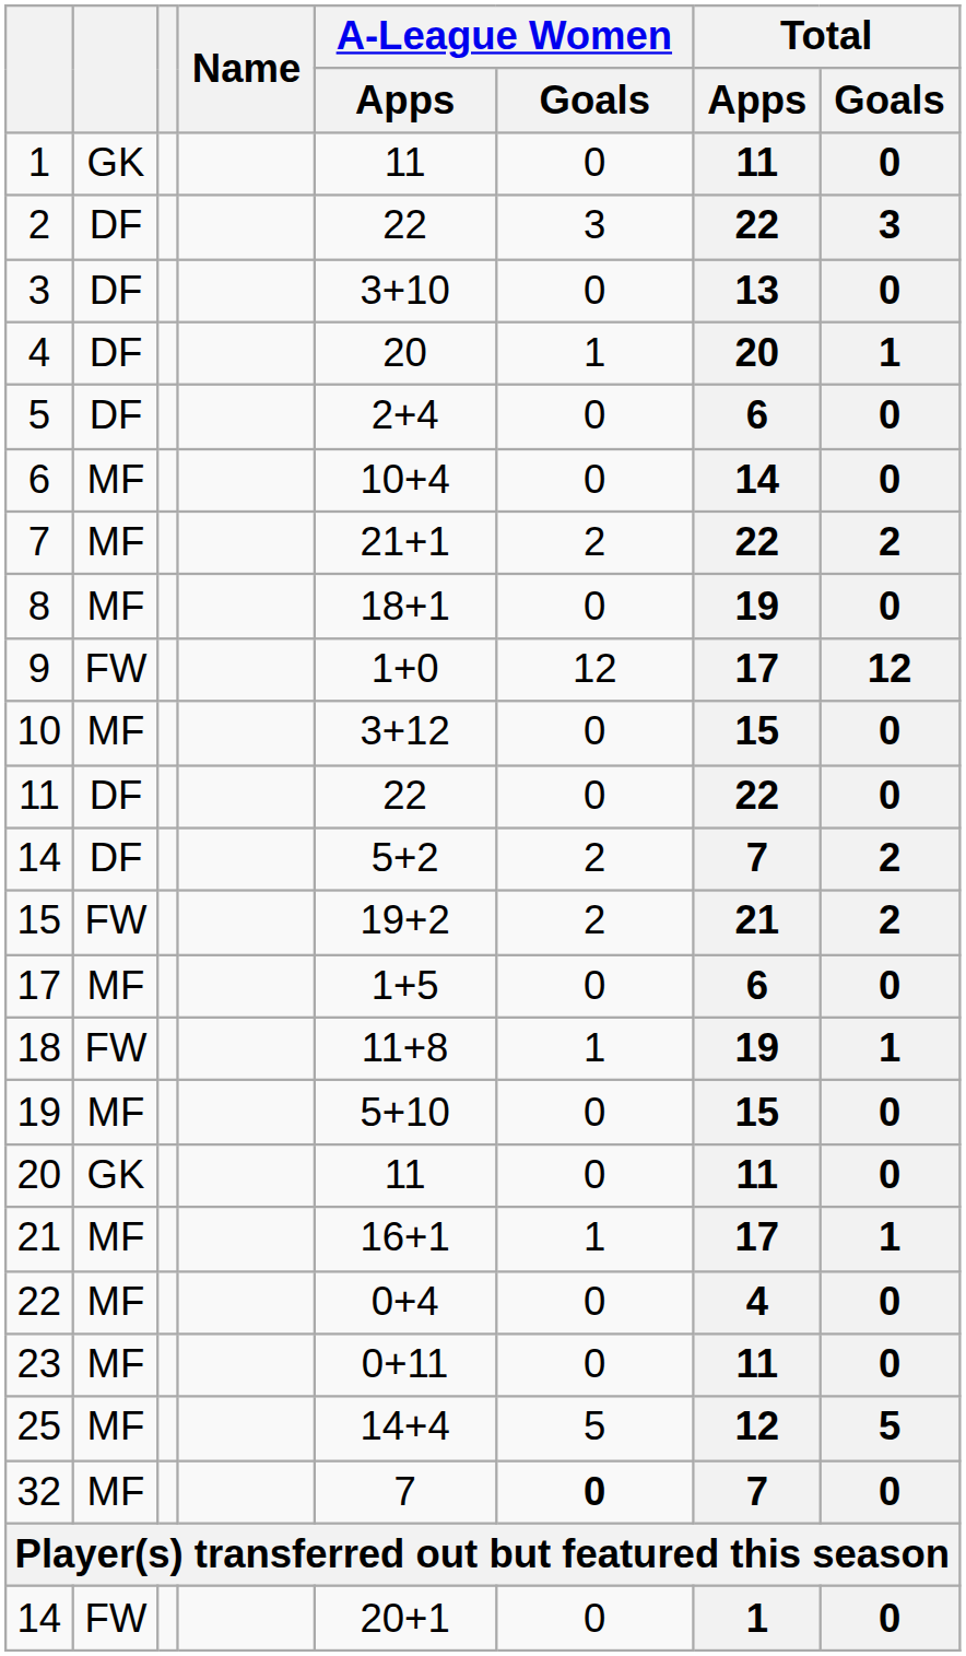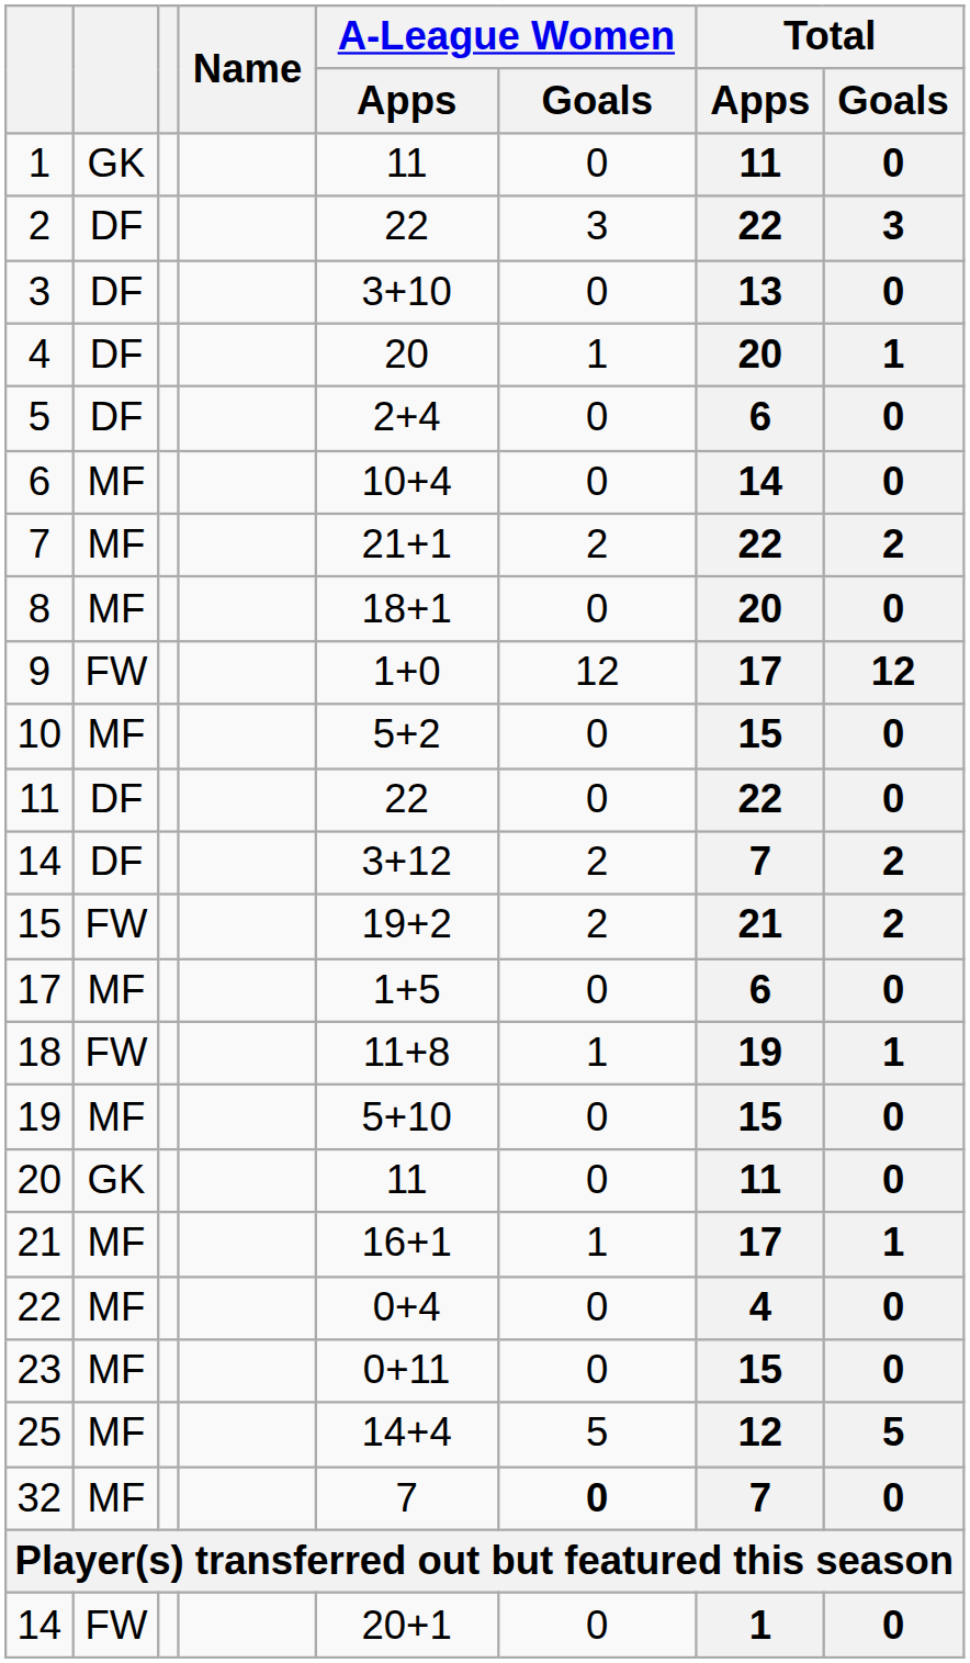 <table class="wikitable sortable" style="text-align:center;">
 <tr>
 <th rowspan="2"></th>
 <th rowspan="2"></th>
 <th rowspan="2"></th>
 <th rowspan="2">Name</th>
 <th colspan="2"><a href='#'>A-League Women</a></th>
 <th colspan="2">Total</th>
 </tr>
 <tr>
 <th>Apps</th>
 <th>Goals</th>
 <th>Apps</th>
 <th>Goals</th>
 </tr>
 <tr>
 <td>1</td>
 <td>GK</td>
 <td></td>
 <td align="left"><br></td>
 <td>11</td>
 <td>0<br></td>
 <th>11</th>
 <th>0</th>
 </tr>
 <tr>
 <td>2</td>
 <td>DF</td>
 <td></td>
 <td align="left"><br></td>
 <td>22</td>
 <td>3<br></td>
 <th>22</th>
 <th>3</th>
 </tr>
 <tr>
 <td>3</td>
 <td>DF</td>
 <td></td>
 <td align="left"><br></td>
 <td>3+10</td>
 <td>0<br></td>
 <th>13</th>
 <th>0</th>
 </tr>
 <tr>
 <td>4</td>
 <td>DF</td>
 <td></td>
 <td align="left"><br></td>
 <td>20</td>
 <td>1<br></td>
 <th>20</th>
 <th>1</th>
 </tr>
 <tr>
 <td>5</td>
 <td>DF</td>
 <td></td>
 <td align="left"><br></td>
 <td>2+4</td>
 <td>0<br></td>
 <th>6</th>
 <th>0</th>
 </tr>
 <tr>
 <td>6</td>
 <td>MF</td>
 <td></td>
 <td align="left"><br></td>
 <td>10+4</td>
 <td>0<br></td>
 <th>14</th>
 <th>0</th>
 </tr>
 <tr>
 <td>7</td>
 <td>MF</td>
 <td></td>
 <td align="left"><br></td>
 <td>21+1</td>
 <td>2<br></td>
 <th>22</th>
 <th>2</th>
 </tr>
 <tr>
 <td>8</td>
 <td>MF</td>
 <td></td>
 <td align="left"><br></td>
 <td>18+1</td>
 <td>0<br></td>
-<th>19</th>
+<th>20</th>
 <th>0</th>
 </tr>
 <tr>
 <td>9</td>
 <td>FW</td>
 <td></td>
 <td align="left"><br></td>
 <td>1+0</td>
 <td>12<br></td>
 <th>17</th>
 <th>12</th>
 </tr>
 <tr>
 <td>10</td>
 <td>MF</td>
 <td></td>
 <td align="left"><br></td>
-<td>3+12</td>
+<td>5+2</td>
 <td>0<br></td>
 <th>15</th>
 <th>0</th>
 </tr>
 <tr>
 <td>11</td>
 <td>DF</td>
 <td></td>
 <td align="left"><br></td>
 <td>22</td>
 <td>0<br></td>
 <th>22</th>
 <th>0</th>
 </tr>
 <tr>
 <td>14</td>
 <td>DF</td>
 <td></td>
 <td align="left"><br></td>
-<td>5+2</td>
+<td>3+12</td>
 <td>2<br></td>
 <th>7</th>
 <th>2</th>
 </tr>
 <tr>
 <td>15</td>
 <td>FW</td>
 <td></td>
 <td align="left"><br></td>
 <td>19+2</td>
 <td>2<br></td>
 <th>21</th>
 <th>2</th>
 </tr>
 <tr>
 <td>17</td>
 <td>MF</td>
 <td></td>
 <td align="left"><br></td>
 <td>1+5</td>
 <td>0<br></td>
 <th>6</th>
 <th>0</th>
 </tr>
 <tr>
 <td>18</td>
 <td>FW</td>
 <td></td>
 <td align="left"><br></td>
 <td>11+8</td>
 <td>1<br></td>
 <th>19</th>
 <th>1</th>
 </tr>
 <tr>
 <td>19</td>
 <td>MF</td>
 <td></td>
 <td align="left"><br></td>
 <td>5+10</td>
 <td>0<br></td>
 <th>15</th>
 <th>0</th>
 </tr>
 <tr>
 <td>20</td>
 <td>GK</td>
 <td></td>
 <td align="left"><br></td>
 <td>11</td>
 <td>0<br></td>
 <th>11</th>
 <th>0</th>
 </tr>
 <tr>
 <td>21</td>
 <td>MF</td>
 <td></td>
 <td align="left"><br></td>
 <td>16+1</td>
 <td>1<br></td>
 <th>17</th>
 <th>1</th>
 </tr>
 <tr>
 <td>22</td>
 <td>MF</td>
 <td></td>
 <td align="left"><br></td>
 <td>0+4</td>
 <td>0<br></td>
 <th>4</th>
 <th>0</th>
 </tr>
 <tr>
 <td>23</td>
 <td>MF</td>
 <td></td>
 <td align="left"><br></td>
 <td>0+11</td>
 <td>0<br></td>
-<th>11</th>
+<th>15</th>
 <th>0</th>
 </tr>
 <tr>
 <td>25</td>
 <td>MF</td>
 <td></td>
 <td align="left"><br></td>
 <td>14+4</td>
 <td>5<br></td>
 <th>12</th>
 <th>5</th>
 </tr>
 <tr>
 <td>32</td>
 <td>MF</td>
 <td></td>
 <td align="left"><br></td>
 <td>7</td>
 <td><strong>0<br></strong></td>
 <th>7</th>
 <th>0</th>
 </tr>
 <tr class=sortbottom>
 <th colspan="8">Player(s) transferred out but featured this season</th>
 </tr>
 <tr class=sortbottom>
 <td>14</td>
 <td>FW</td>
 <td></td>
 <td align="left"><br></td>
 <td>20+1</td>
 <td>0<br></td>
 <th>1</th>
 <th>0</th>
 </tr>
 </table>
